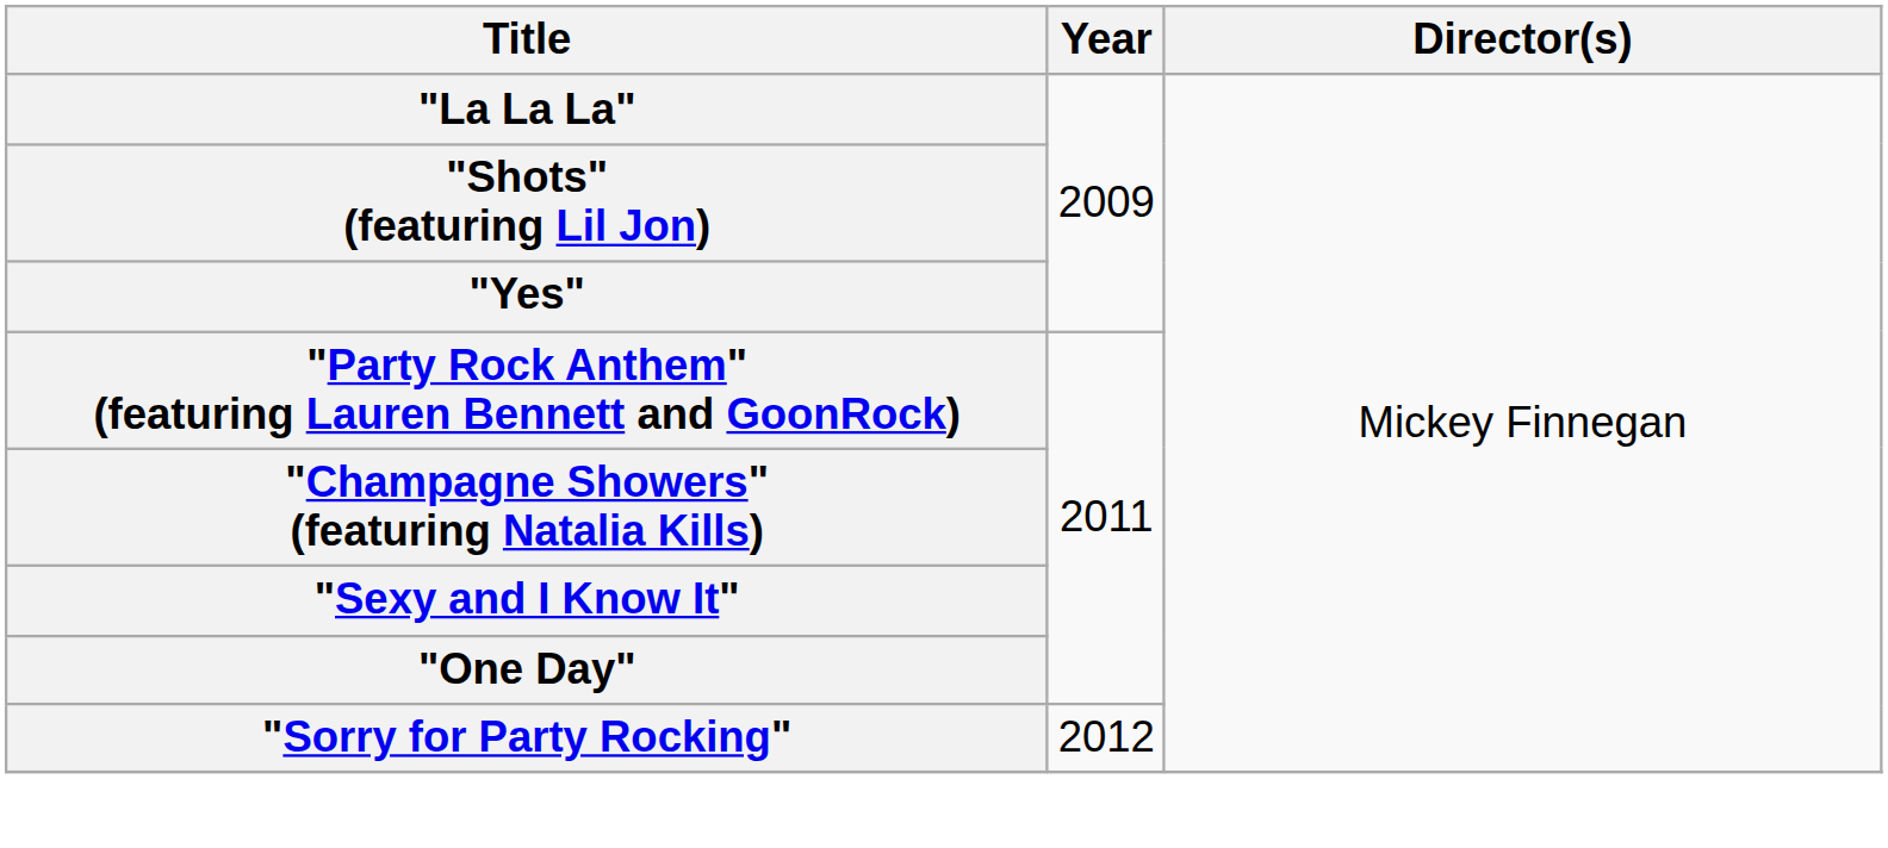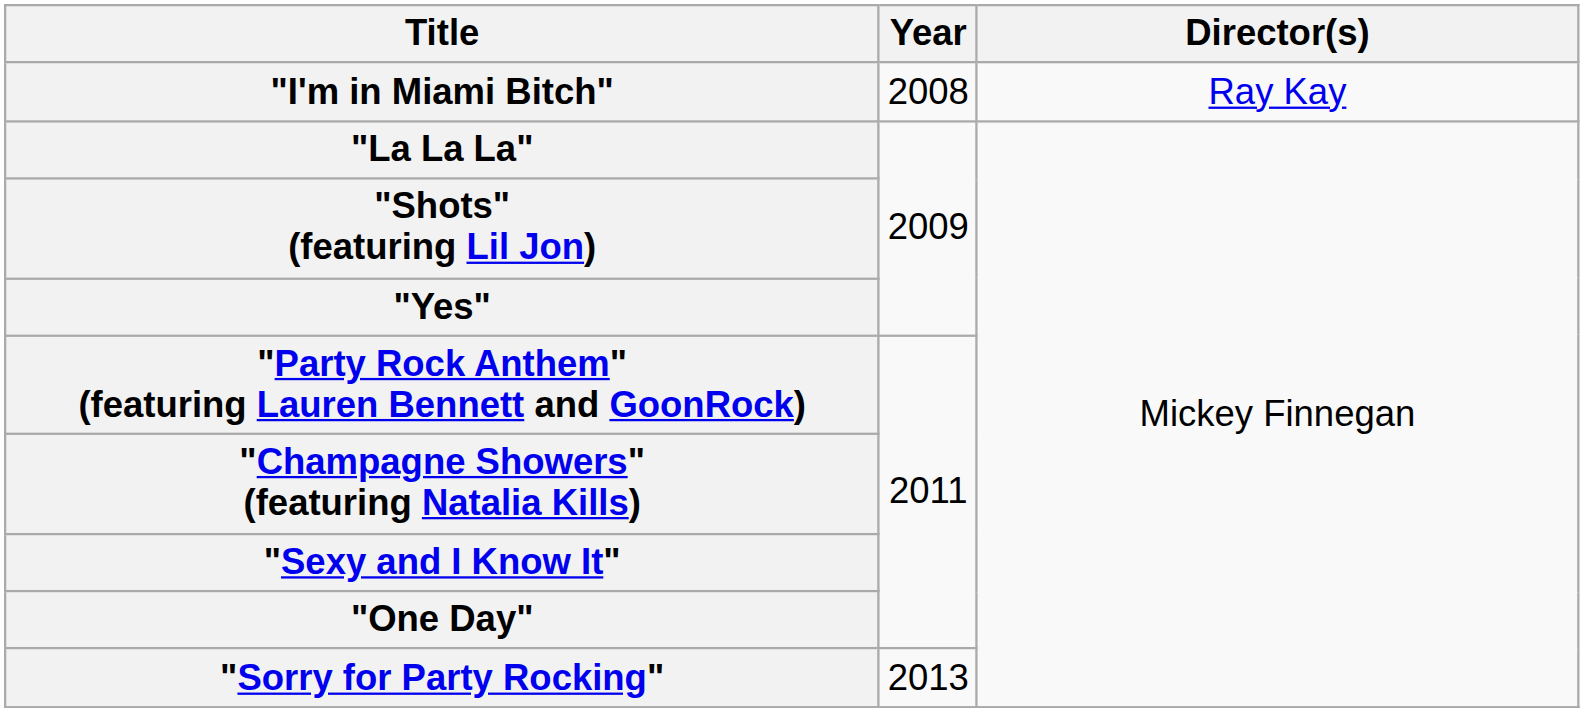 <table class="wikitable plainrowheaders" style="text-align:center;">
 <tr>
 <th scope="col" style="width:23.5em;">Title</th>
 <th scope="col">Year</th>
 <th scope="col" style="width:16em;">Director(s)</th>
+</tr>
+<tr>
+<th scope="row">"I'm in Miami Bitch"</th>
+<td>2008</td>
+<td><a href='#'>Ray Kay</a></td>
 </tr>
 <tr>
 <th scope="row">"La La La"</th>
 <td rowspan="3">2009</td>
 <td rowspan="8">Mickey Finnegan</td>
 </tr>
 <tr>
 <th scope="row">"Shots"<br><span>(featuring <a href='#'>Lil Jon</a>)</span></th>
 </tr>
 <tr>
 <th scope="row">"Yes"</th>
 </tr>
 <tr>
 <th scope="row">"<a href='#'>Party Rock Anthem</a>"<br><span>(featuring <a href='#'>Lauren Bennett</a> and <a href='#'>GoonRock</a>)</span></th>
 <td rowspan="4">2011</td>
 </tr>
 <tr>
 <th scope="row">"<a href='#'>Champagne Showers</a>"<br><span>(featuring <a href='#'>Natalia Kills</a>)</span></th>
 </tr>
 <tr>
 <th scope="row">"<a href='#'>Sexy and I Know It</a>"</th>
 </tr>
 <tr>
 <th scope="row">"One Day"</th>
 </tr>
 <tr>
 <th scope="row">"<a href='#'>Sorry for Party Rocking</a>"</th>
-<td>2012</td>
+<td>2013</td>
 </tr>
 <tr>
 </tr>
 </table>
